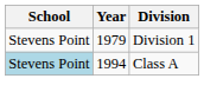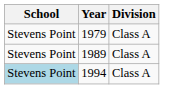 <table class="wikitable">
 <tr>
 <th>School</th>
 <th>Year</th>
 <th>Division</th>
 </tr>
 <tr>
 <td>Stevens Point</td>
 <td>1979</td>
-<td>Division 1</td>
+<td>Class A</td>
+</tr>
+<tr>
+<td>Stevens Point</td>
+<td>1989</td>
+<td>Class A</td>
 </tr>
 <tr>
 <td style="background: lightblue;">Stevens Point</td>
 <td>1994</td>
 <td>Class A</td>
 </tr>
 </table>
